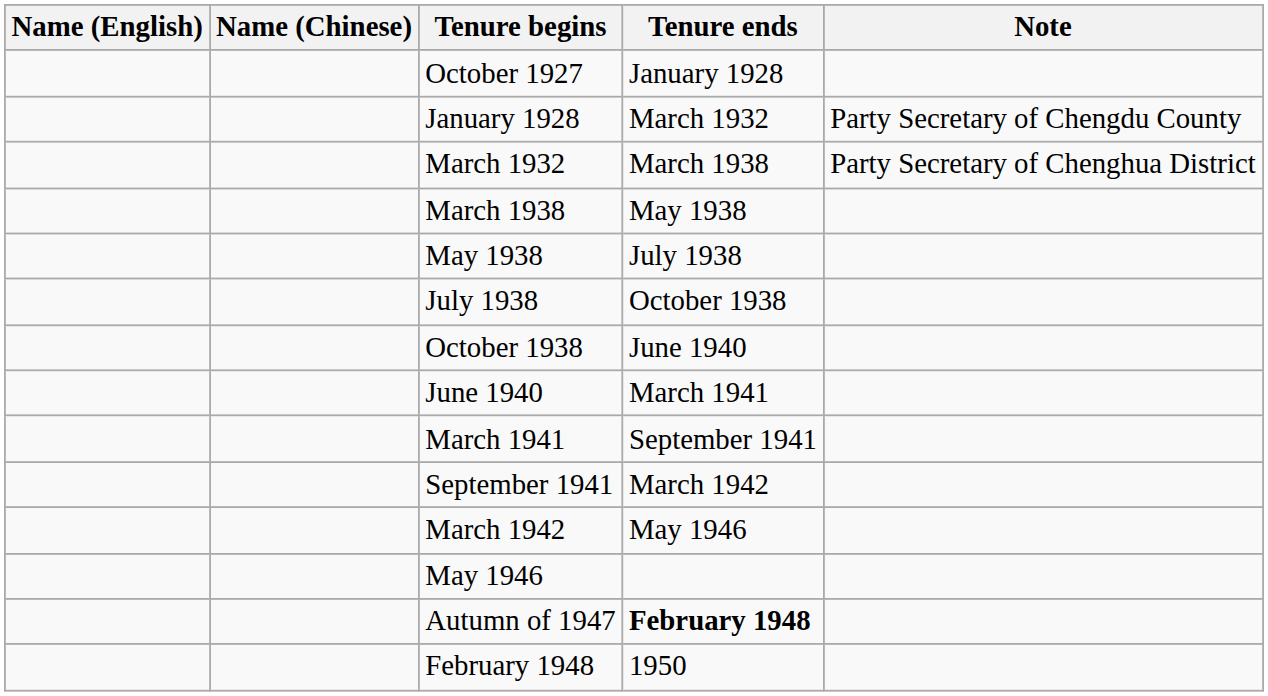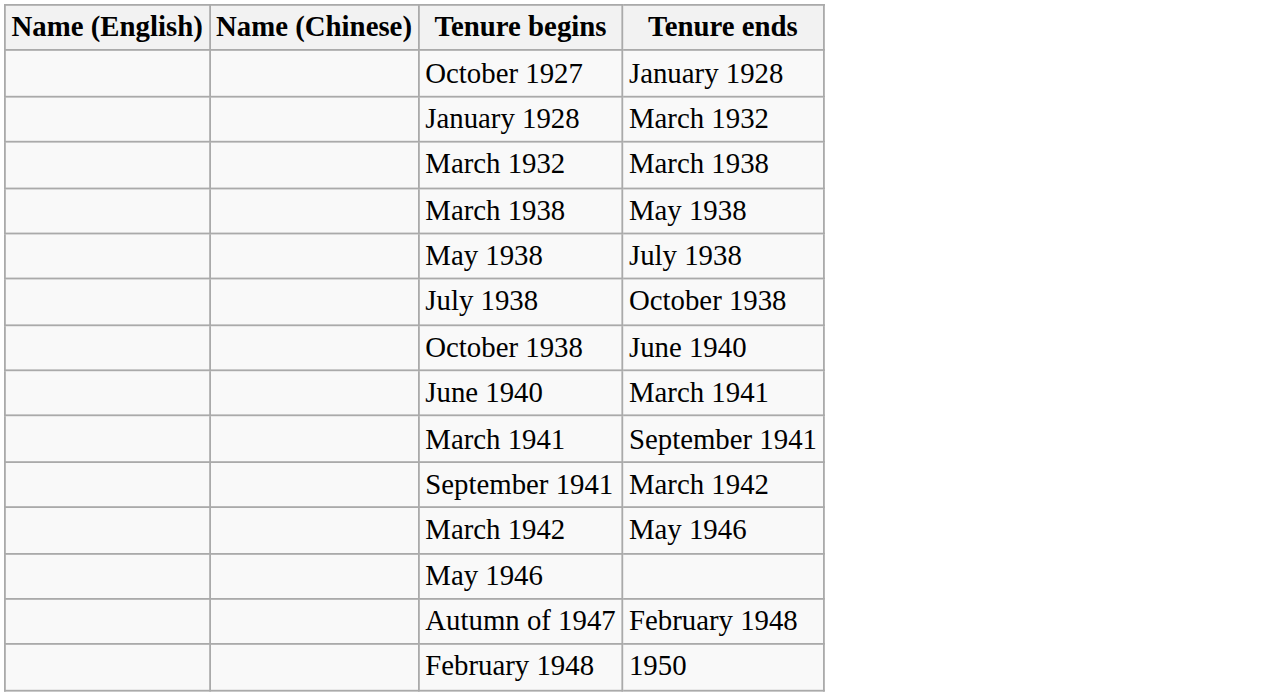 <table class="wikitable">
 <tr>
 <th>Name (English)</th>
 <th>Name (Chinese)</th>
 <th>Tenure begins</th>
 <th>Tenure ends</th>
-<th>Note</th>
 </tr>
 <tr>
 <td></td>
 <td></td>
 <td>October 1927</td>
 <td>January 1928</td>
-<td></td>
 </tr>
 <tr>
 <td></td>
 <td></td>
 <td>January 1928</td>
 <td>March 1932</td>
-<td>Party Secretary of Chengdu County</td>
 </tr>
 <tr>
 <td></td>
 <td></td>
 <td>March 1932</td>
 <td>March 1938</td>
-<td>Party Secretary of Chenghua District</td>
 </tr>
 <tr>
 <td></td>
 <td></td>
 <td>March 1938</td>
 <td>May 1938</td>
-<td></td>
 </tr>
 <tr>
 <td></td>
 <td></td>
 <td>May 1938</td>
 <td>July 1938</td>
-<td></td>
 </tr>
 <tr>
 <td></td>
 <td></td>
 <td>July 1938</td>
 <td>October 1938</td>
-<td></td>
 </tr>
 <tr>
 <td></td>
 <td></td>
 <td>October 1938</td>
 <td>June 1940</td>
-<td></td>
 </tr>
 <tr>
 <td></td>
 <td></td>
 <td>June 1940</td>
 <td>March 1941</td>
-<td></td>
 </tr>
 <tr>
 <td></td>
 <td></td>
 <td>March 1941</td>
 <td>September 1941</td>
-<td></td>
 </tr>
 <tr>
 <td></td>
 <td></td>
 <td>September 1941</td>
 <td>March 1942</td>
-<td></td>
 </tr>
 <tr>
 <td></td>
 <td></td>
 <td>March 1942</td>
 <td>May 1946</td>
-<td></td>
 </tr>
 <tr>
 <td></td>
 <td></td>
 <td>May 1946</td>
 <td></td>
-<td></td>
 </tr>
 <tr>
 <td></td>
 <td></td>
 <td>Autumn of 1947</td>
-<td><strong>February 1948</strong></td>
-<td></td>
+<td>February 1948</td>
 </tr>
 <tr>
 <td></td>
 <td></td>
 <td>February 1948</td>
 <td>1950</td>
-<td></td>
 </tr>
 </table>
